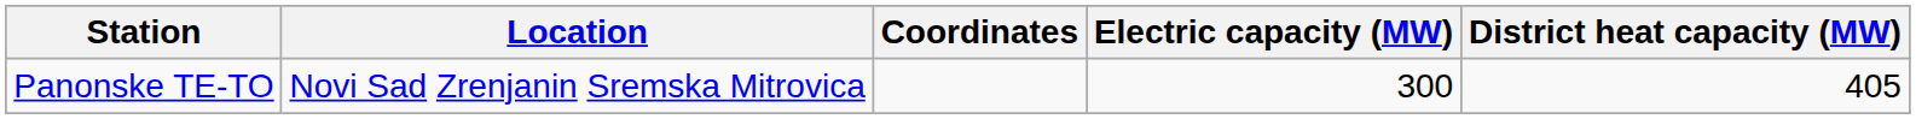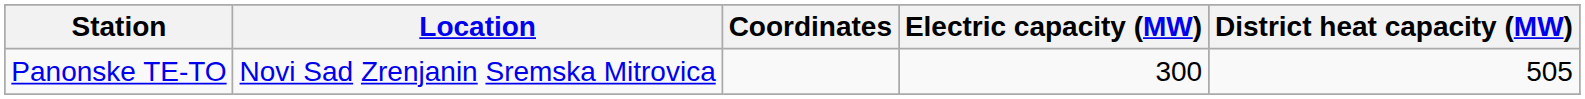 <table class="wikitable sortable">
 <tr>
 <th>Station</th>
 <th><a href='#'>Location</a></th>
 <th>Coordinates</th>
 <th>Electric capacity (<a href='#'>MW</a>)</th>
 <th>District heat capacity (<a href='#'>MW</a>)</th>
 </tr>
 <tr>
 <td><a href='#'>Panonske TE-TO</a></td>
 <td><a href='#'>Novi Sad</a> <a href='#'>Zrenjanin</a> <a href='#'>Sremska Mitrovica</a></td>
 <td></td>
 <td style="text-align:right;">300</td>
-<td style="text-align:right;">405</td>
+<td style="text-align:right;">505</td>
 </tr>
 </table>
